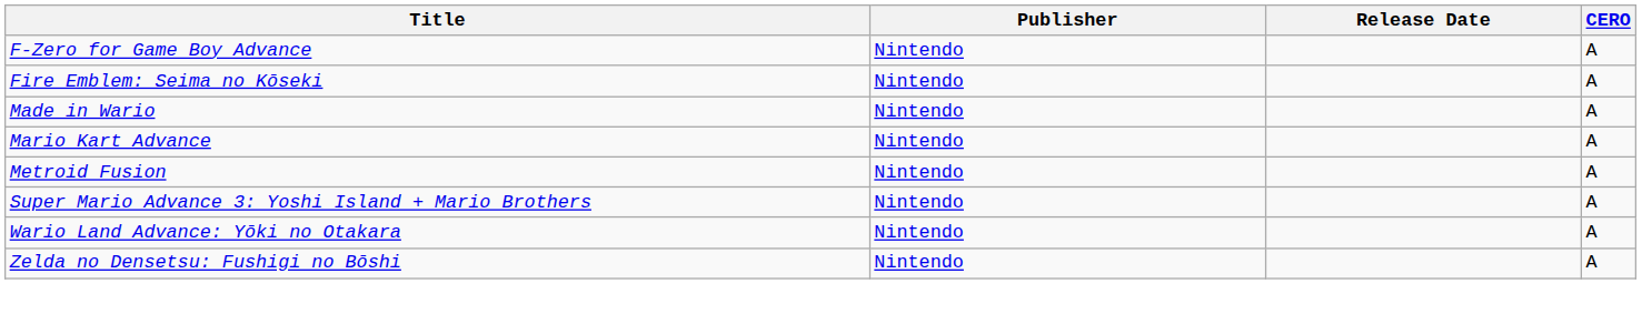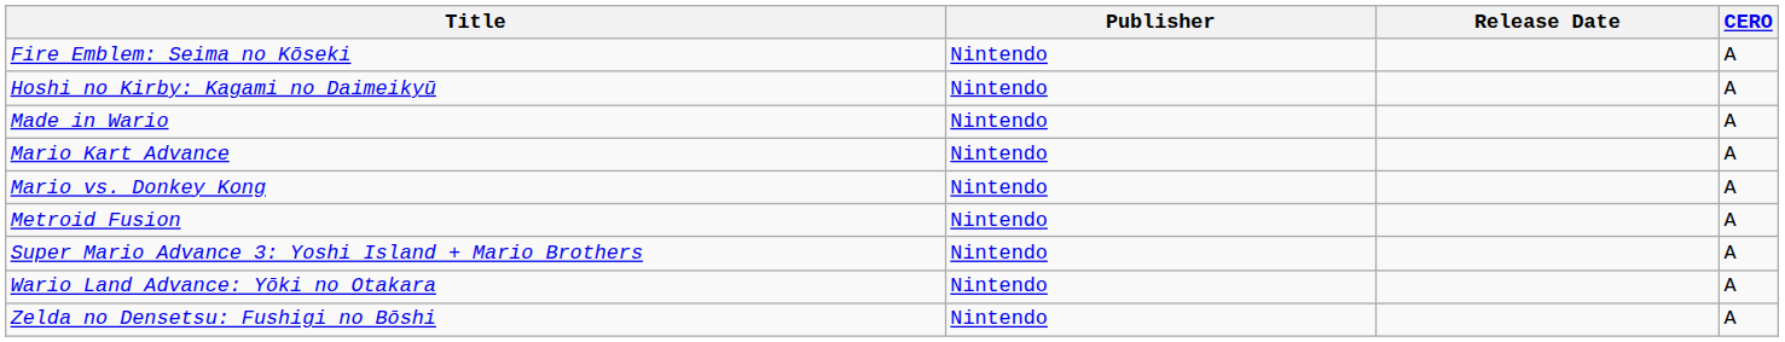 <table class="wikitable sortable" style="width:90%">
 <tr>
 <th width="55%">Title</th>
 <th width="25%">Publisher</th>
 <th width="20%">Release Date</th>
 <th width="10%"><a href='#'>CERO</a></th>
 </tr>
 <tr>
-<td><em><a href='#'>F-Zero for Game Boy Advance</a></em></td>
+<td><em><a href='#'>Fire Emblem: Seima no Kōseki</a></em></td>
 <td><a href='#'>Nintendo</a></td>
 <td></td>
 <td>A</td>
 </tr>
 <tr>
-<td><em><a href='#'>Fire Emblem: Seima no Kōseki</a></em></td>
+<td><em><a href='#'>Hoshi no Kirby: Kagami no Daimeikyū</a></em></td>
 <td><a href='#'>Nintendo</a></td>
 <td></td>
 <td>A</td>
 </tr>
 <tr>
 <td><em><a href='#'>Made in Wario</a></em></td>
 <td><a href='#'>Nintendo</a></td>
 <td></td>
 <td>A</td>
 </tr>
 <tr>
 <td><em><a href='#'>Mario Kart Advance</a></em></td>
+<td><a href='#'>Nintendo</a></td>
+<td></td>
+<td>A</td>
+</tr>
+<tr>
+<td><em><a href='#'>Mario vs. Donkey Kong</a></em></td>
 <td><a href='#'>Nintendo</a></td>
 <td></td>
 <td>A</td>
 </tr>
 <tr>
 <td><em><a href='#'>Metroid Fusion</a></em></td>
 <td><a href='#'>Nintendo</a></td>
 <td></td>
 <td>A</td>
 </tr>
 <tr>
 <td><em><a href='#'>Super Mario Advance 3: Yoshi Island + Mario Brothers</a></em></td>
 <td><a href='#'>Nintendo</a></td>
 <td></td>
 <td>A</td>
 </tr>
 <tr>
 <td><em><a href='#'>Wario Land Advance: Yōki no Otakara</a></em></td>
 <td><a href='#'>Nintendo</a></td>
 <td></td>
 <td>A</td>
 </tr>
 <tr>
 <td><em><a href='#'>Zelda no Densetsu: Fushigi no Bōshi</a></em></td>
 <td><a href='#'>Nintendo</a></td>
 <td></td>
 <td>A</td>
 </tr>
 </table>
